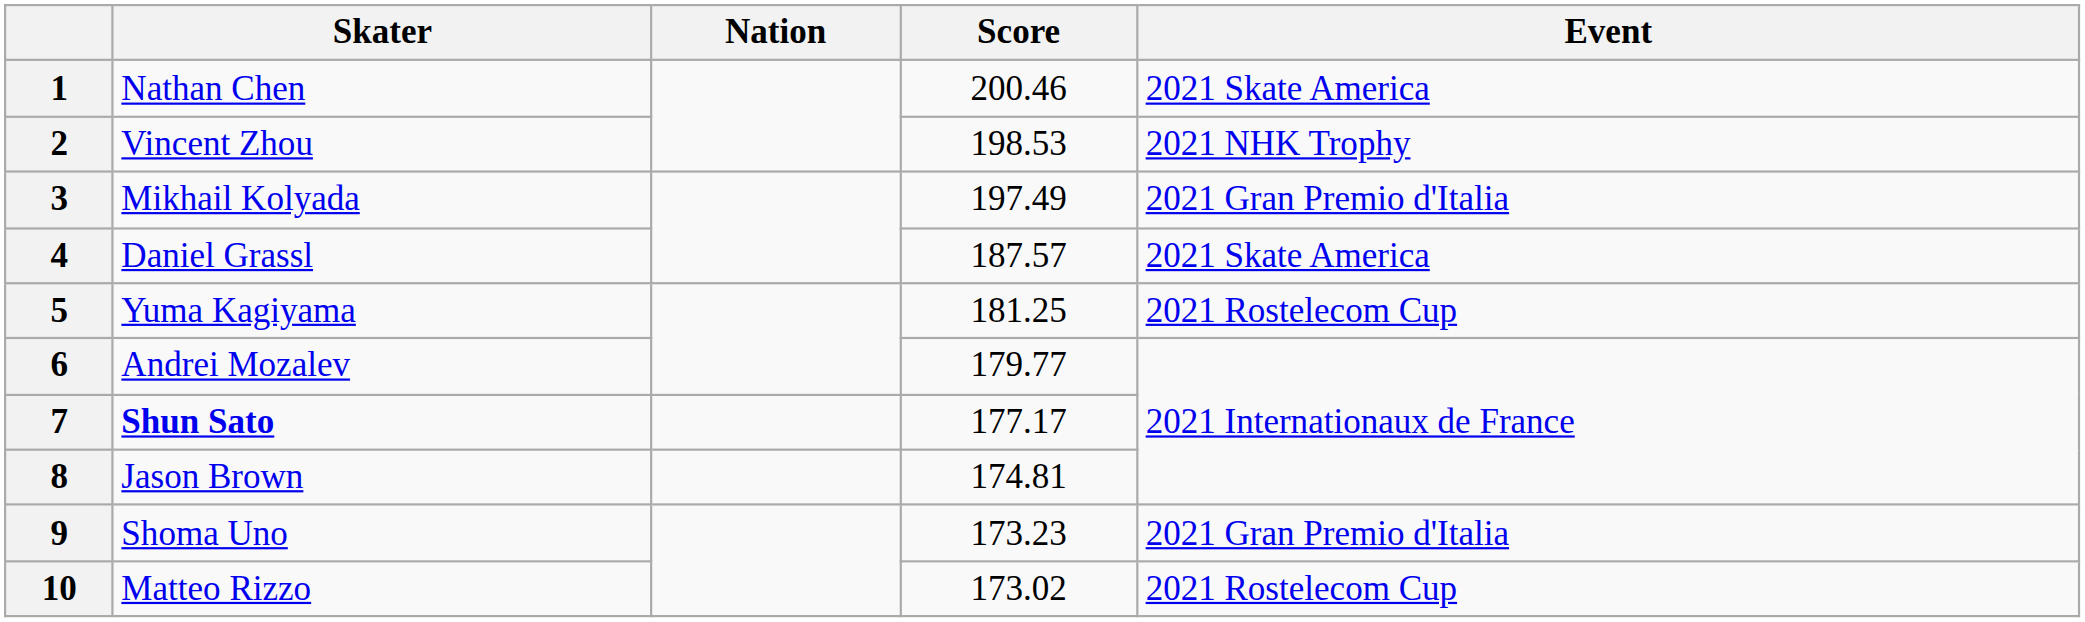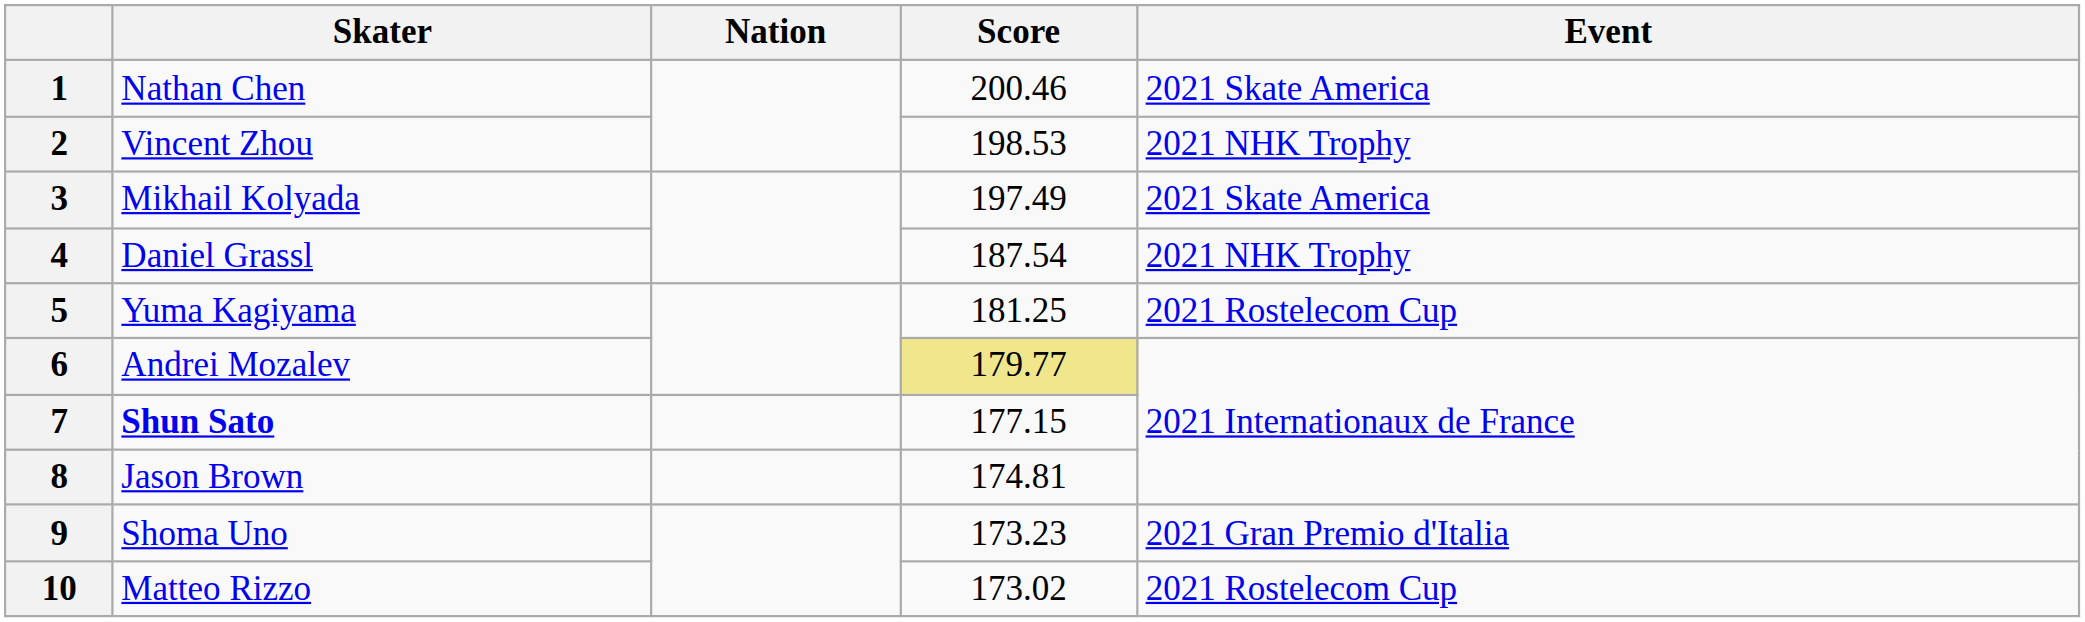 <table class="wikitable sortable" style="text-align:left; width:75%">
 <tr>
 <th scope="col"></th>
 <th scope="col">Skater</th>
 <th scope="col">Nation</th>
 <th scope="col">Score</th>
 <th scope="col">Event</th>
 </tr>
 <tr>
 <th scope="row">1</th>
 <td><a href='#'>Nathan Chen</a></td>
 <td rowspan="2"></td>
 <td style="text-align:center;">200.46</td>
 <td><a href='#'>2021 Skate America</a></td>
 </tr>
 <tr>
 <th scope="row">2</th>
 <td><a href='#'>Vincent Zhou</a></td>
 <td style="text-align:center;">198.53</td>
 <td><a href='#'>2021 NHK Trophy</a></td>
 </tr>
 <tr>
 <th scope="row">3</th>
 <td><a href='#'>Mikhail Kolyada</a></td>
 <td rowspan="2"></td>
 <td style="text-align:center;">197.49</td>
-<td><a href='#'>2021 Gran Premio d'Italia</a></td>
+<td><a href='#'>2021 Skate America</a></td>
 </tr>
 <tr>
 <th scope="row">4</th>
 <td><a href='#'>Daniel Grassl</a></td>
-<td style="text-align:center;">187.57</td>
-<td><a href='#'>2021 Skate America</a></td>
+<td style="text-align:center;">187.54</td>
+<td><a href='#'>2021 NHK Trophy</a></td>
 </tr>
 <tr>
 <th scope="row">5</th>
 <td><a href='#'>Yuma Kagiyama</a></td>
 <td rowspan="2"></td>
 <td style="text-align:center;">181.25</td>
 <td><a href='#'>2021 Rostelecom Cup</a></td>
 </tr>
 <tr>
 <th scope="row">6</th>
 <td><a href='#'>Andrei Mozalev</a></td>
-<td style="text-align:center;">179.77</td>
+<td style="background: khaki; text-align:center;">179.77</td>
 <td rowspan="3"><a href='#'>2021 Internationaux de France</a></td>
 </tr>
 <tr>
 <th scope="row">7</th>
 <td><strong><a href='#'>Shun Sato</a></strong></td>
 <td></td>
-<td style="text-align:center;">177.17</td>
+<td style="text-align:center;">177.15</td>
 </tr>
 <tr>
 <th scope="row">8</th>
 <td><a href='#'>Jason Brown</a></td>
 <td></td>
 <td style="text-align:center;">174.81</td>
 </tr>
 <tr>
 <th scope="row">9</th>
 <td><a href='#'>Shoma Uno</a></td>
 <td rowspan="2"></td>
 <td style="text-align:center;">173.23</td>
 <td><a href='#'>2021 Gran Premio d'Italia</a></td>
 </tr>
 <tr>
 <th scope="row">10</th>
 <td><a href='#'>Matteo Rizzo</a></td>
 <td style="text-align:center;">173.02</td>
 <td><a href='#'>2021 Rostelecom Cup</a></td>
 </tr>
 </table>
